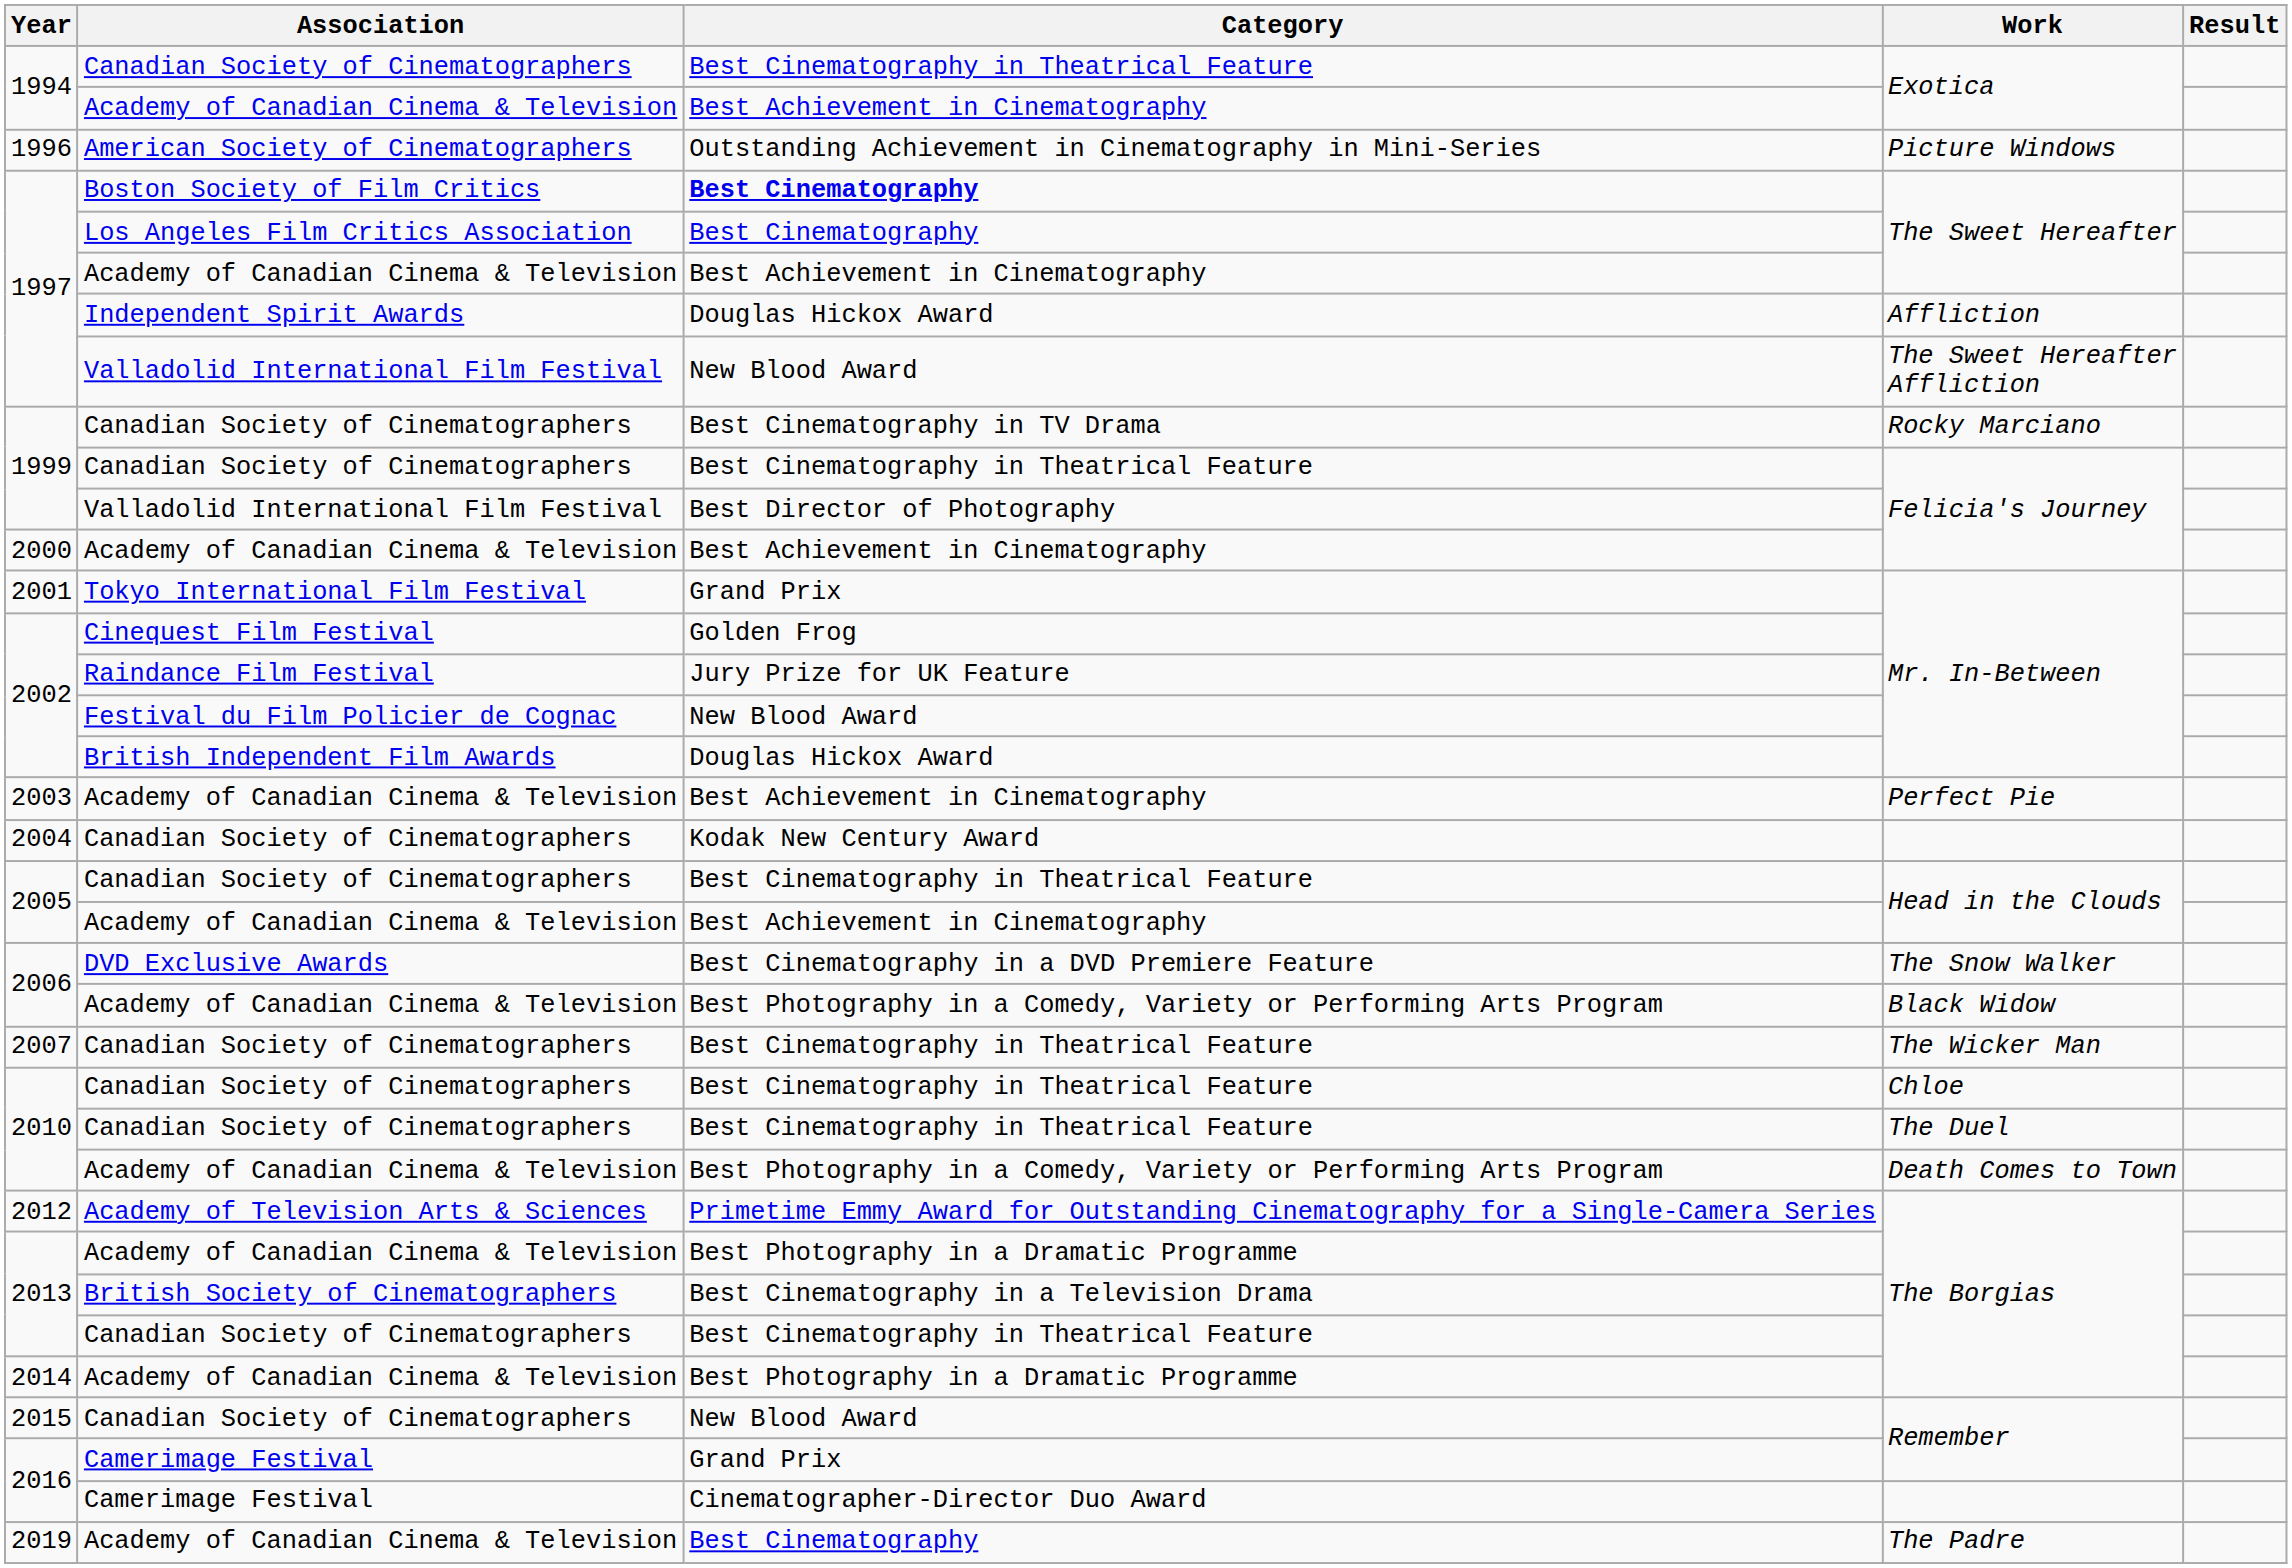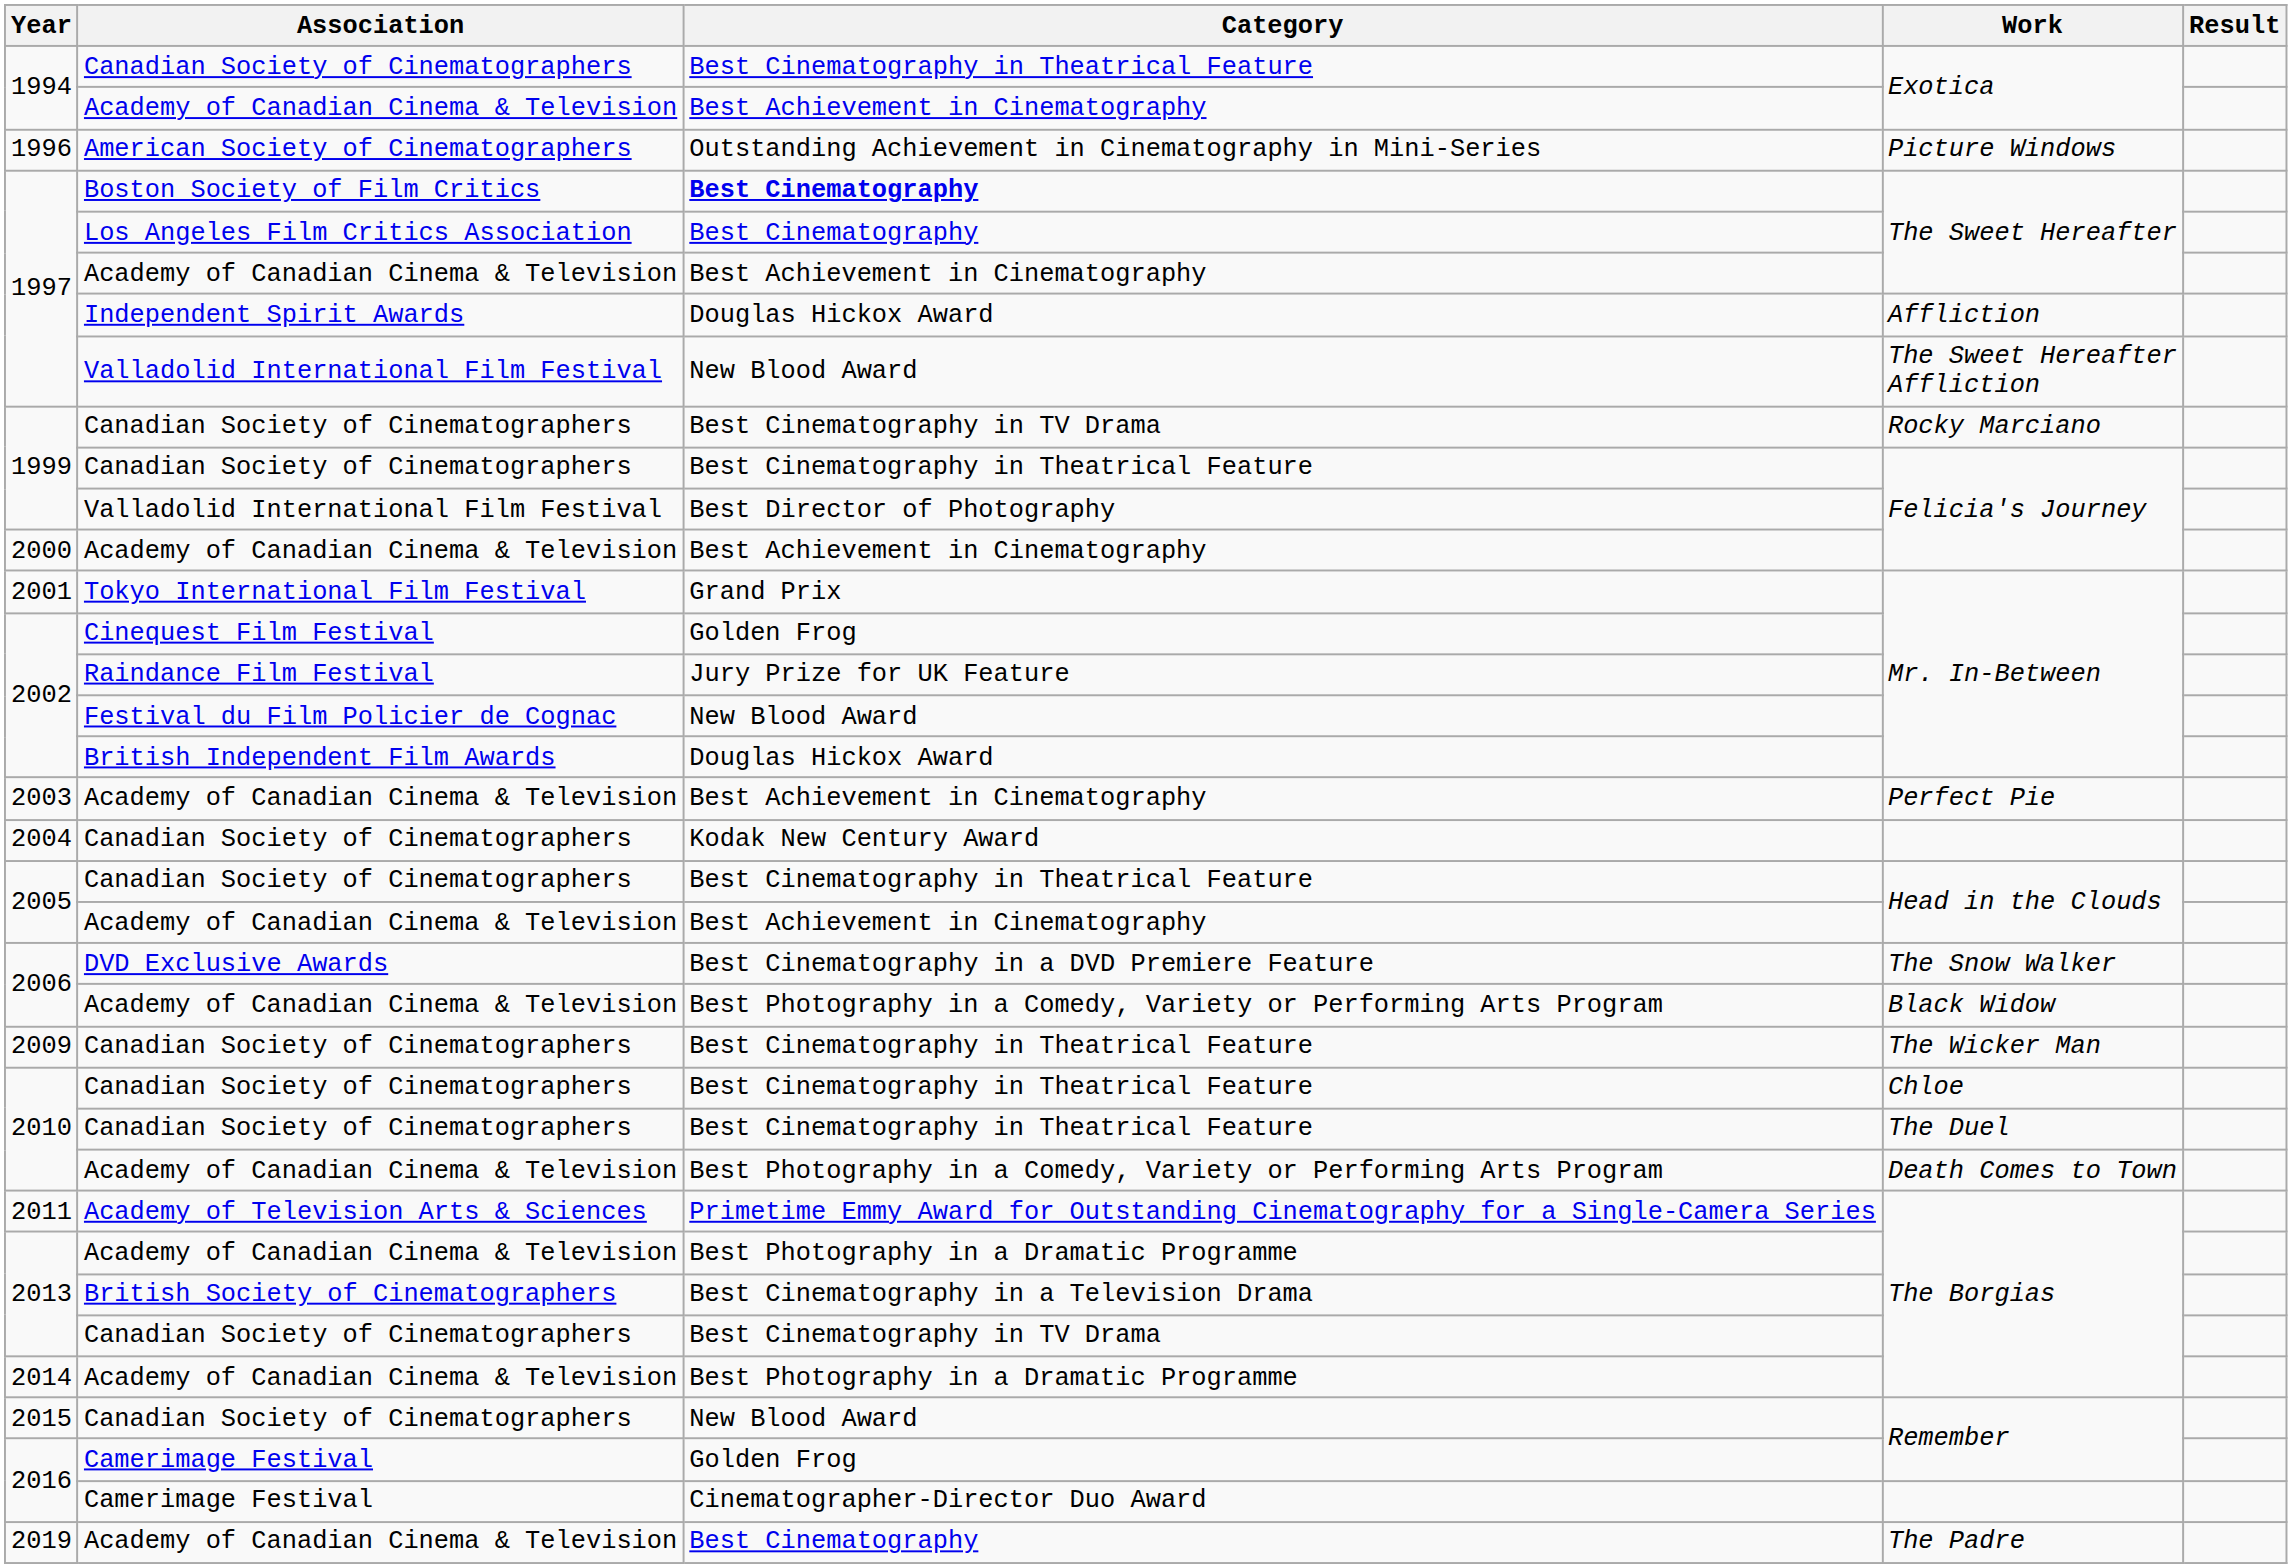 <table class="wikitable">
 <tr>
 <th>Year</th>
 <th>Association</th>
 <th>Category</th>
 <th>Work</th>
 <th>Result</th>
 </tr>
 <tr>
 <td rowspan="2">1994</td>
 <td><a href='#'>Canadian Society of Cinematographers</a></td>
 <td><a href='#'>Best Cinematography in Theatrical Feature</a></td>
 <td rowspan="2"><em>Exotica</em></td>
 <td></td>
 </tr>
 <tr>
 <td><a href='#'>Academy of Canadian Cinema & Television</a></td>
 <td><a href='#'>Best Achievement in Cinematography</a></td>
 <td></td>
 </tr>
 <tr>
 <td>1996</td>
 <td><a href='#'>American Society of Cinematographers</a></td>
 <td>Outstanding Achievement in Cinematography in Mini-Series</td>
 <td><em>Picture Windows</em></td>
 <td></td>
 </tr>
 <tr>
 <td rowspan="5">1997</td>
 <td><a href='#'>Boston Society of Film Critics</a></td>
 <td><strong><a href='#'>Best Cinematography</a></strong></td>
 <td rowspan="3"><em>The Sweet Hereafter</em></td>
 <td></td>
 </tr>
 <tr>
 <td><a href='#'>Los Angeles Film Critics Association</a></td>
 <td><a href='#'>Best Cinematography</a></td>
 <td></td>
 </tr>
 <tr>
 <td>Academy of Canadian Cinema & Television</td>
 <td>Best Achievement in Cinematography</td>
 <td></td>
 </tr>
 <tr>
 <td><a href='#'>Independent Spirit Awards</a></td>
 <td>Douglas Hickox Award</td>
 <td><em>Affliction</em></td>
 <td></td>
 </tr>
 <tr>
 <td><a href='#'>Valladolid International Film Festival</a></td>
 <td>New Blood Award</td>
 <td><em>The Sweet Hereafter</em><br><em>Affliction</em></td>
 <td></td>
 </tr>
 <tr>
 <td rowspan="3">1999</td>
 <td>Canadian Society of Cinematographers</td>
 <td>Best Cinematography in TV Drama</td>
 <td><em>Rocky Marciano</em></td>
 <td></td>
 </tr>
 <tr>
 <td>Canadian Society of Cinematographers</td>
 <td>Best Cinematography in Theatrical Feature</td>
 <td rowspan="3"><em>Felicia's Journey</em></td>
 <td></td>
 </tr>
 <tr>
 <td>Valladolid International Film Festival</td>
 <td>Best Director of Photography</td>
 <td></td>
 </tr>
 <tr>
 <td>2000</td>
 <td>Academy of Canadian Cinema & Television</td>
 <td>Best Achievement in Cinematography</td>
 <td></td>
 </tr>
 <tr>
 <td>2001</td>
 <td><a href='#'>Tokyo International Film Festival</a></td>
 <td>Grand Prix</td>
 <td rowspan="5"><em>Mr. In-Between</em></td>
 <td></td>
 </tr>
 <tr>
 <td rowspan="4">2002</td>
 <td><a href='#'>Cinequest Film Festival</a></td>
 <td>Golden Frog</td>
 <td></td>
 </tr>
 <tr>
 <td><a href='#'>Raindance Film Festival</a></td>
 <td>Jury Prize for UK Feature</td>
 <td></td>
 </tr>
 <tr>
 <td><a href='#'>Festival du Film Policier de Cognac</a></td>
 <td>New Blood Award</td>
 <td></td>
 </tr>
 <tr>
 <td><a href='#'>British Independent Film Awards</a></td>
 <td>Douglas Hickox Award</td>
 <td></td>
 </tr>
 <tr>
 <td>2003</td>
 <td>Academy of Canadian Cinema & Television</td>
 <td>Best Achievement in Cinematography</td>
 <td><em>Perfect Pie</em></td>
 <td></td>
 </tr>
 <tr>
 <td>2004</td>
 <td>Canadian Society of Cinematographers</td>
 <td>Kodak New Century Award</td>
 <td></td>
 <td></td>
 </tr>
 <tr>
 <td rowspan="2">2005</td>
 <td>Canadian Society of Cinematographers</td>
 <td>Best Cinematography in Theatrical Feature</td>
 <td rowspan="2"><em>Head in the Clouds</em></td>
 <td></td>
 </tr>
 <tr>
 <td>Academy of Canadian Cinema & Television</td>
 <td>Best Achievement in Cinematography</td>
 <td></td>
 </tr>
 <tr>
 <td rowspan="2">2006</td>
 <td><a href='#'>DVD Exclusive Awards</a></td>
 <td>Best Cinematography in a DVD Premiere Feature</td>
 <td><em>The Snow Walker</em></td>
 <td></td>
 </tr>
 <tr>
 <td>Academy of Canadian Cinema & Television</td>
 <td>Best Photography in a Comedy, Variety or Performing Arts Program</td>
 <td><em>Black Widow</em></td>
 <td></td>
 </tr>
 <tr>
-<td>2007</td>
+<td>2009</td>
 <td>Canadian Society of Cinematographers</td>
 <td>Best Cinematography in Theatrical Feature</td>
 <td><em>The Wicker Man</em></td>
 <td></td>
 </tr>
 <tr>
 <td rowspan="3">2010</td>
 <td>Canadian Society of Cinematographers</td>
 <td>Best Cinematography in Theatrical Feature</td>
 <td><em>Chloe</em></td>
 <td></td>
 </tr>
 <tr>
 <td>Canadian Society of Cinematographers</td>
 <td>Best Cinematography in Theatrical Feature</td>
 <td><em>The Duel</em></td>
 <td></td>
 </tr>
 <tr>
 <td>Academy of Canadian Cinema & Television</td>
 <td>Best Photography in a Comedy, Variety or Performing Arts Program</td>
 <td><em>Death Comes to Town</em></td>
 <td></td>
 </tr>
 <tr>
-<td>2012</td>
+<td>2011</td>
 <td><a href='#'>Academy of Television Arts & Sciences</a></td>
 <td><a href='#'>Primetime Emmy Award for Outstanding Cinematography for a Single-Camera Series</a></td>
 <td rowspan="5"><em>The Borgias</em></td>
 <td></td>
 </tr>
 <tr>
 <td rowspan="3">2013</td>
 <td>Academy of Canadian Cinema & Television</td>
 <td>Best Photography in a Dramatic Programme</td>
 <td></td>
 </tr>
 <tr>
 <td><a href='#'>British Society of Cinematographers</a></td>
 <td>Best Cinematography in a Television Drama</td>
 <td></td>
 </tr>
 <tr>
 <td>Canadian Society of Cinematographers</td>
-<td>Best Cinematography in Theatrical Feature</td>
+<td>Best Cinematography in TV Drama</td>
 <td></td>
 </tr>
 <tr>
 <td>2014</td>
 <td>Academy of Canadian Cinema & Television</td>
 <td>Best Photography in a Dramatic Programme</td>
 <td></td>
 </tr>
 <tr>
 <td>2015</td>
 <td>Canadian Society of Cinematographers</td>
 <td>New Blood Award</td>
 <td rowspan="2"><em>Remember</em></td>
 <td></td>
 </tr>
 <tr>
 <td rowspan="2">2016</td>
 <td><a href='#'>Camerimage Festival</a></td>
-<td>Grand Prix</td>
+<td>Golden Frog</td>
 <td></td>
 </tr>
 <tr>
 <td>Camerimage Festival</td>
 <td>Cinematographer-Director Duo Award</td>
 <td></td>
 <td></td>
 </tr>
 <tr>
 <td>2019</td>
 <td>Academy of Canadian Cinema & Television</td>
 <td><a href='#'>Best Cinematography</a></td>
 <td><em>The Padre</em></td>
 <td></td>
 </tr>
 </table>
